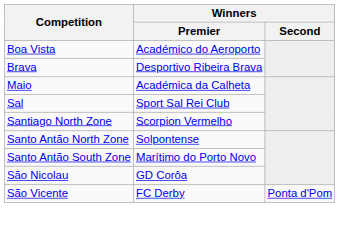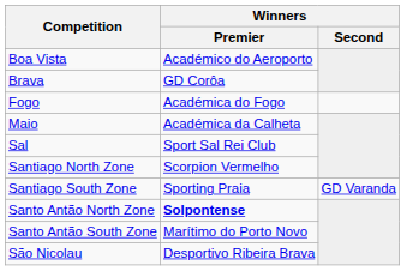 <table class="wikitable">
 <tr>
 <th rowspan="2">Competition</th>
 <th colspan="2">Winners</th>
 </tr>
 <tr>
 <th>Premier</th>
 <th>Second</th>
 </tr>
 <tr>
 <td><a href='#'>Boa Vista</a></td>
 <td><a href='#'>Académico do Aeroporto</a></td>
 <td rowspan="2" bgcolor=#EFEFEF></td>
 </tr>
 <tr>
 <td><a href='#'>Brava</a></td>
-<td><a href='#'>Desportivo Ribeira Brava</a></td>
+<td><a href='#'>GD Corôa</a></td>
+</tr>
+<tr>
+<td><a href='#'>Fogo</a></td>
+<td><a href='#'>Académica do Fogo</a></td>
+<td></td>
 </tr>
 <tr>
 <td><a href='#'>Maio</a></td>
 <td><a href='#'>Académica da Calheta</a></td>
 <td rowspan=3 bgcolor=#EFEFEF></td>
 </tr>
 <tr>
 <td><a href='#'>Sal</a></td>
 <td><a href='#'>Sport Sal Rei Club</a></td>
 </tr>
 <tr>
 <td><a href='#'>Santiago North Zone</a></td>
 <td><a href='#'>Scorpion Vermelho</a></td>
 </tr>
 <tr>
+<td><a href='#'>Santiago South Zone</a></td>
+<td><a href='#'>Sporting Praia</a></td>
+<td><a href='#'>GD Varanda</a></td>
+</tr>
+<tr>
 <td><a href='#'>Santo Antão North Zone</a></td>
-<td><a href='#'>Solpontense</a></td>
+<td><strong><a href='#'>Solpontense</a></strong></td>
 <td rowspan="3" bgcolor=#EFEFEF></td>
 </tr>
 <tr>
 <td><a href='#'>Santo Antão South Zone</a></td>
 <td><a href='#'>Marítimo do Porto Novo</a></td>
 </tr>
 <tr>
 <td><a href='#'>São Nicolau</a></td>
-<td><a href='#'>GD Corôa</a></td>
-</tr>
-<tr>
-<td><a href='#'>São Vicente</a></td>
-<td><a href='#'>FC Derby</a></td>
-<td><a href='#'>Ponta d'Pom</a></td>
+<td><a href='#'>Desportivo Ribeira Brava</a></td>
 </tr>
 </table>
